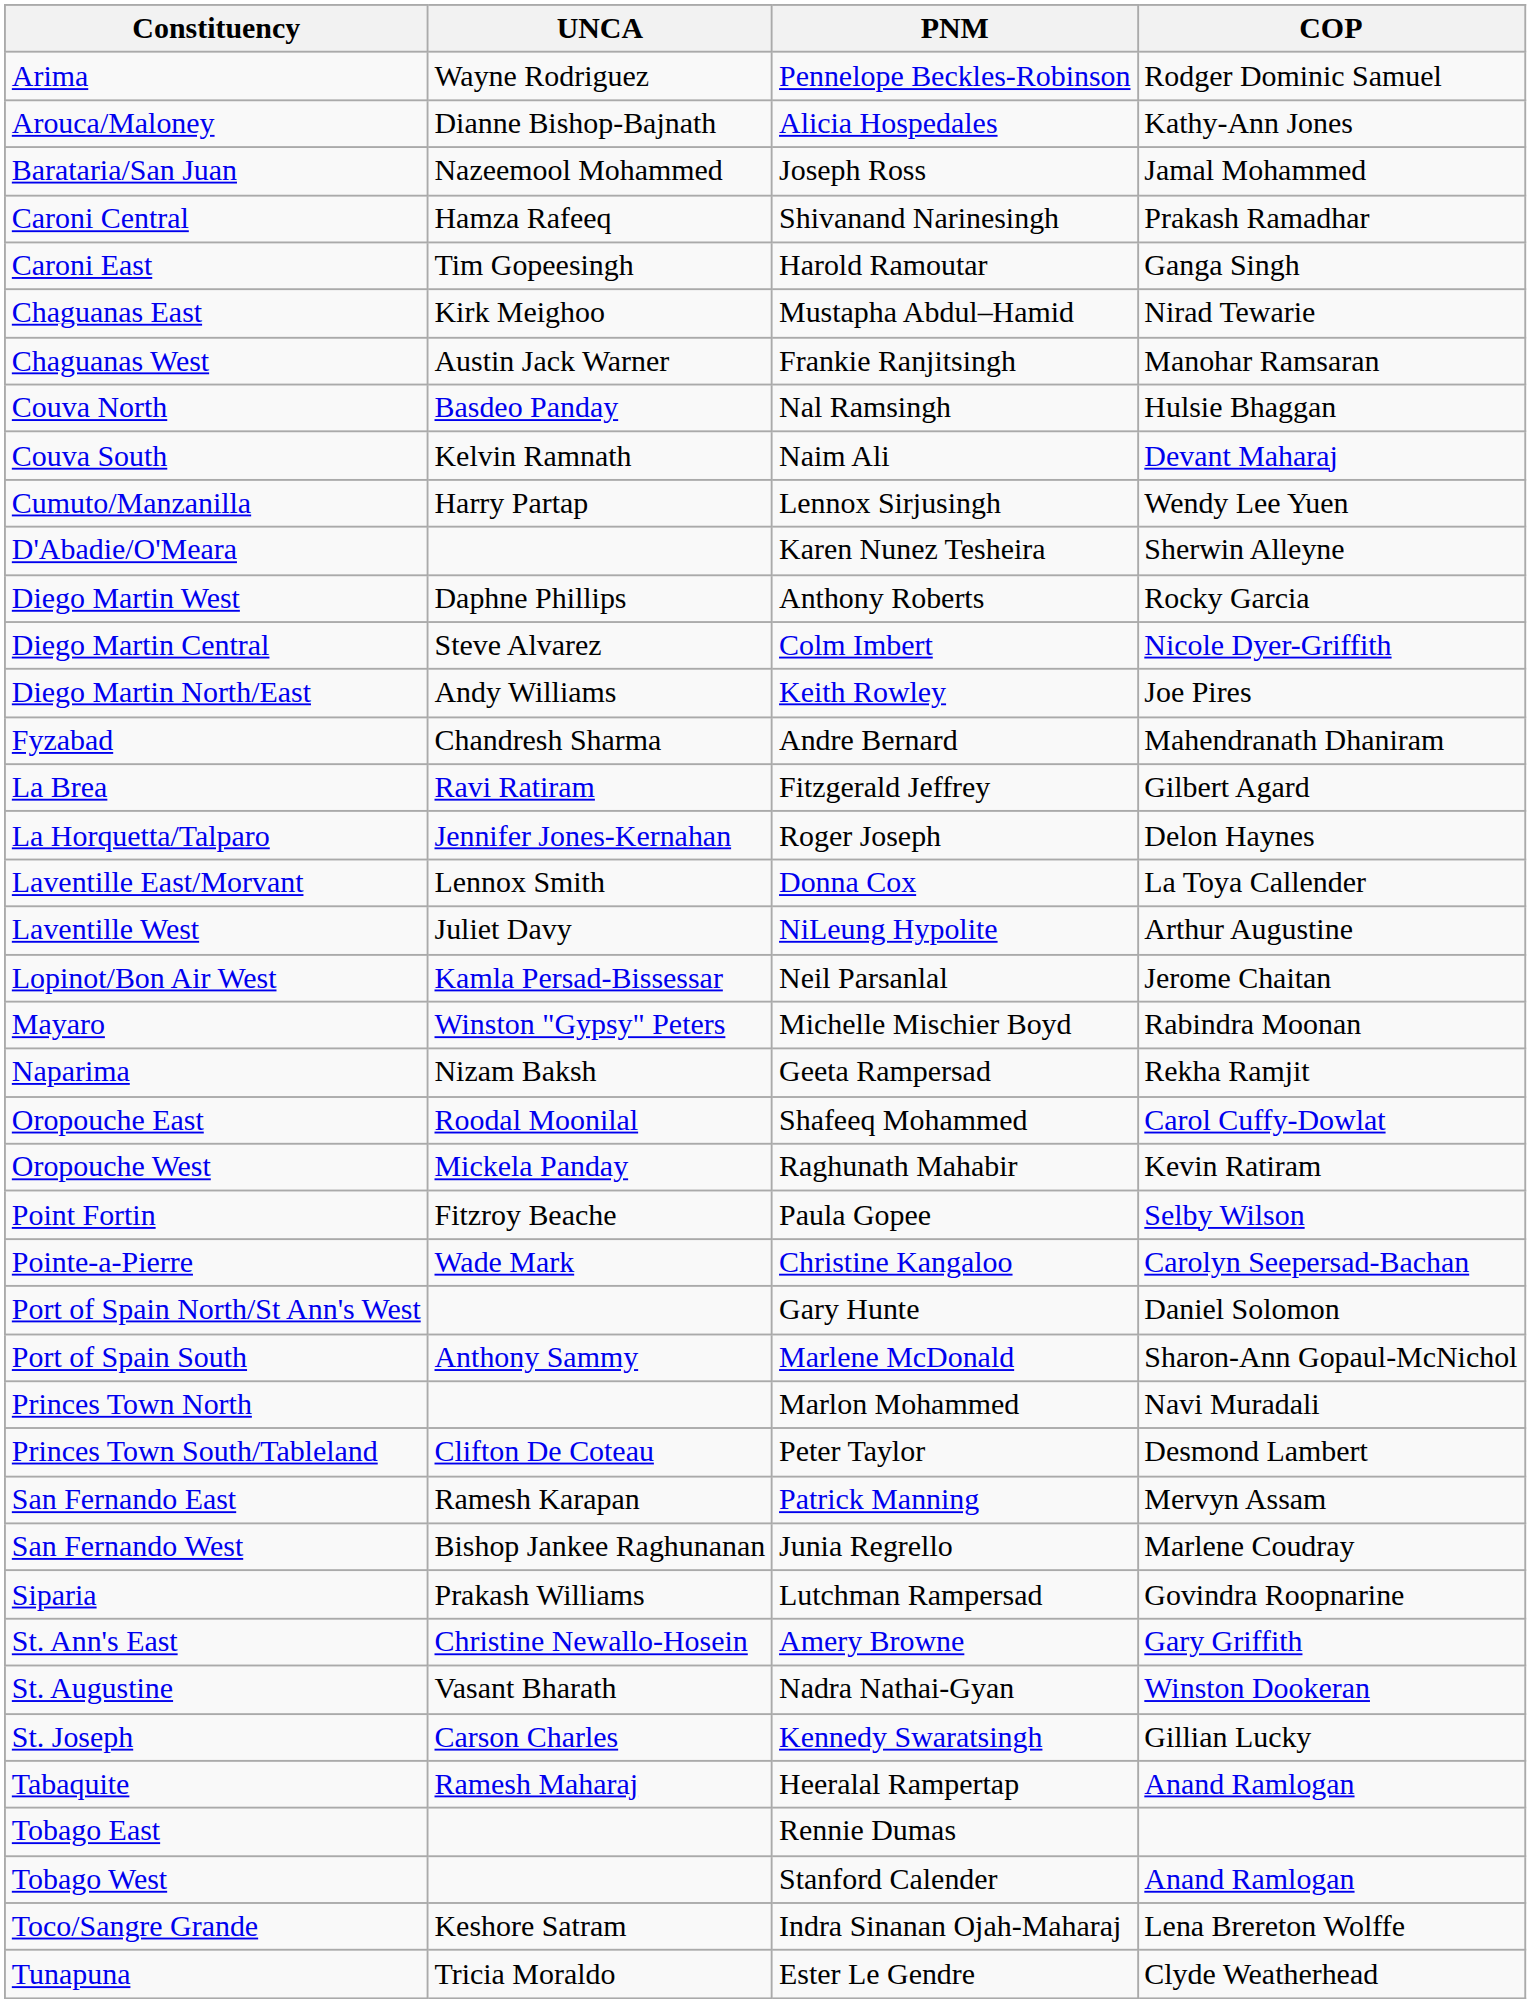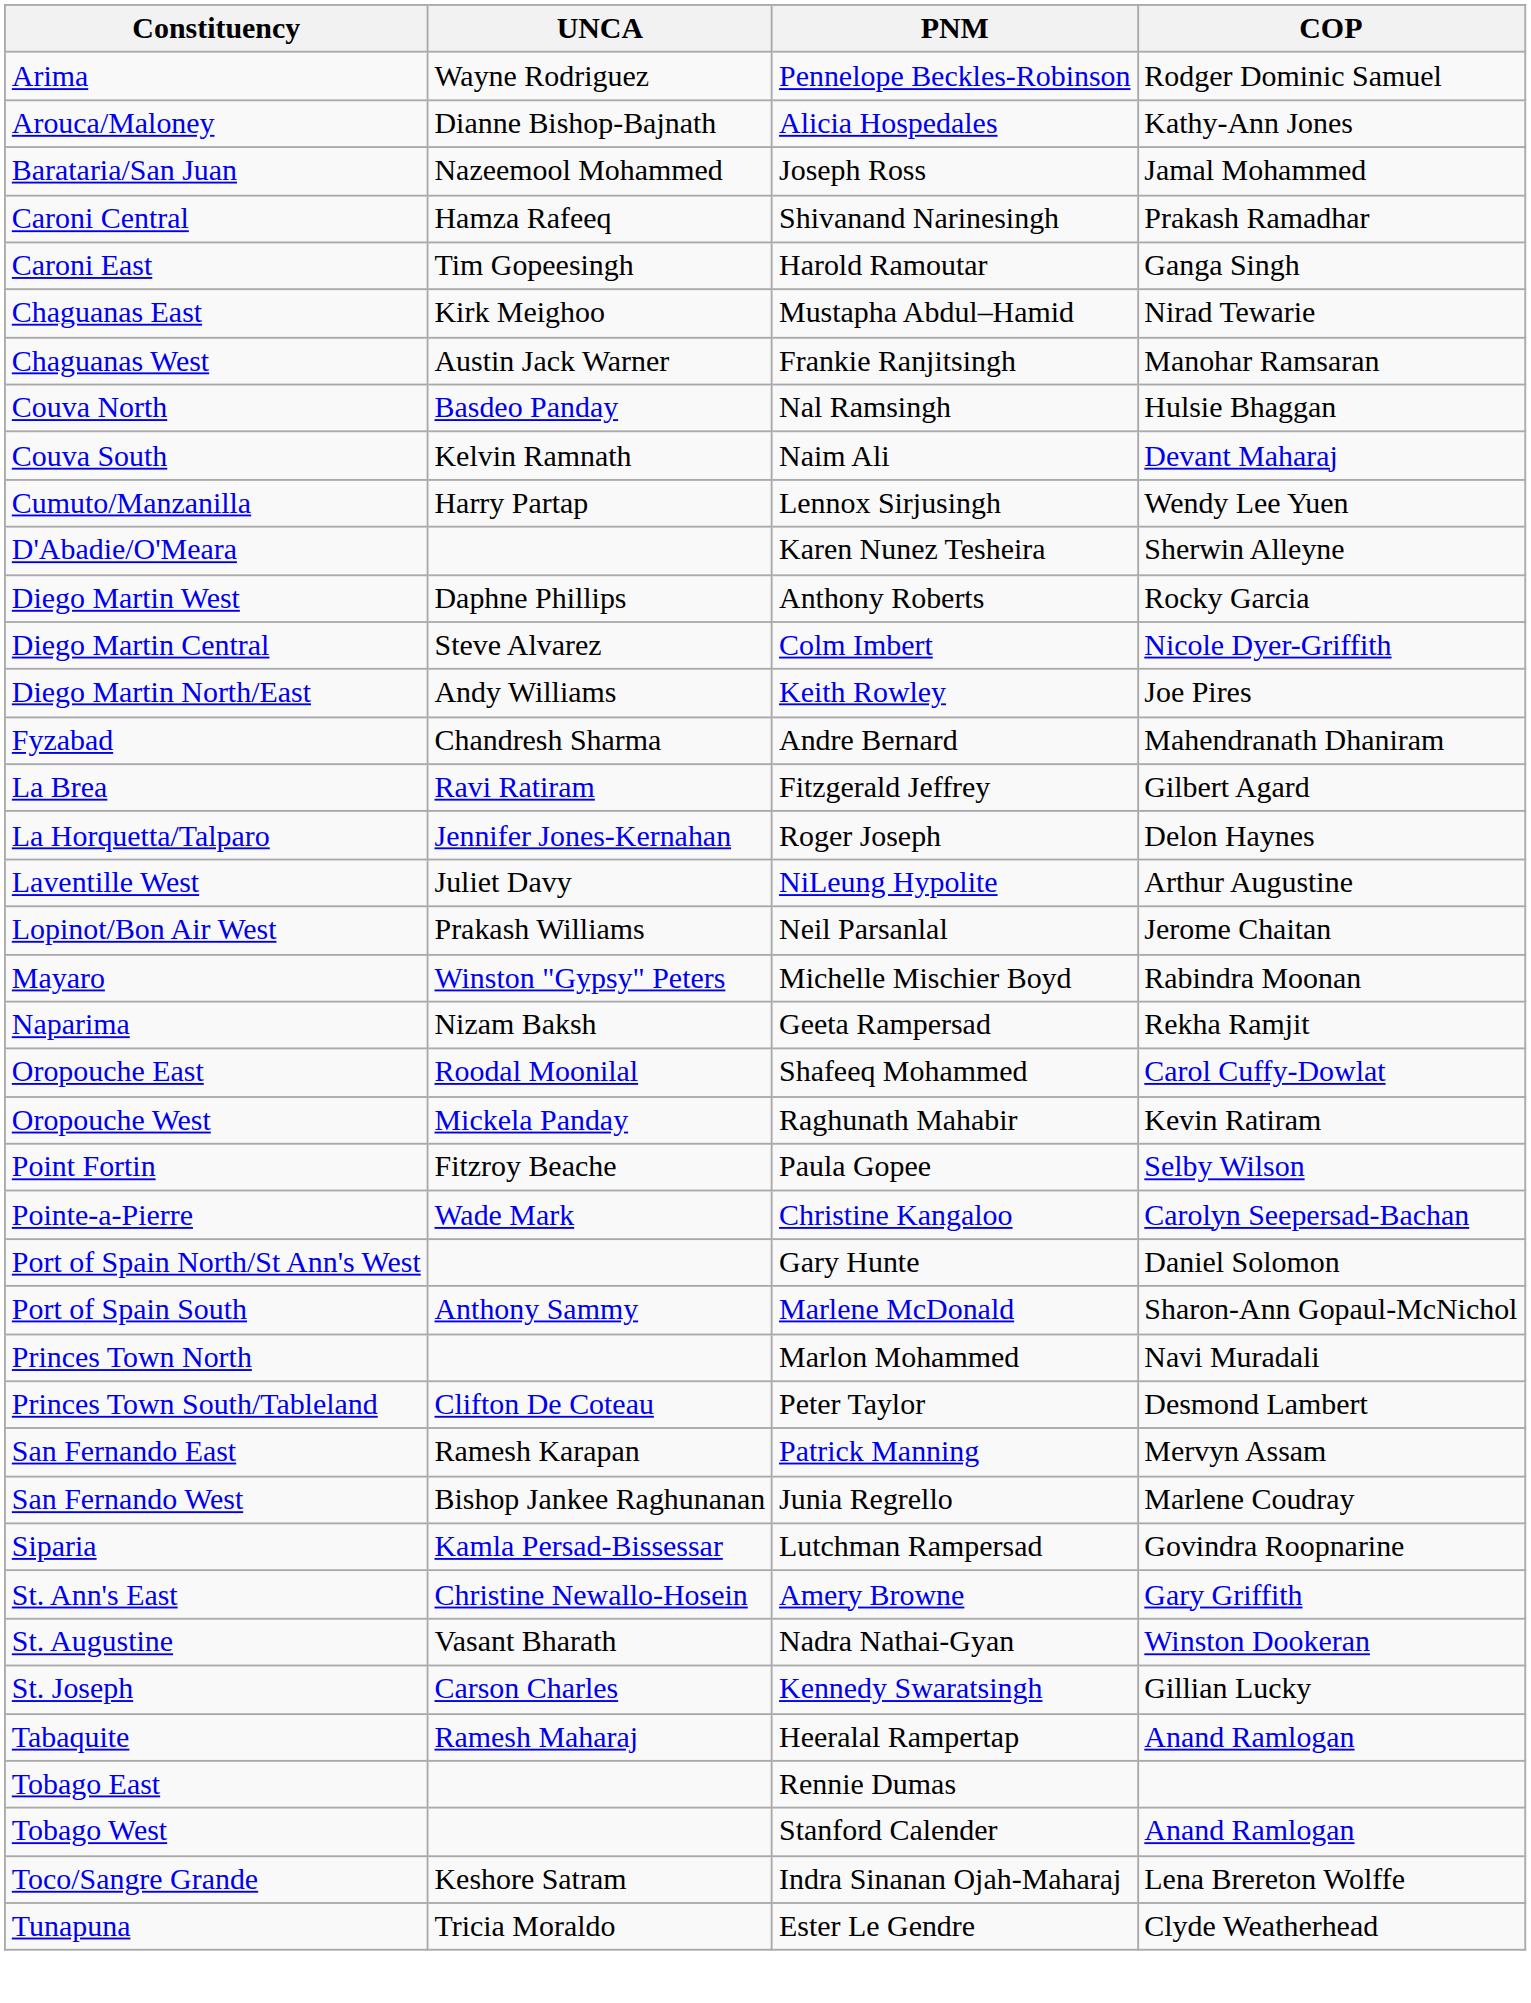 <table class="wikitable">
 <tr>
 <th>Constituency</th>
 <th>UNCA</th>
 <th>PNM</th>
 <th>COP</th>
 </tr>
 <tr>
 <td><a href='#'>Arima</a></td>
 <td>Wayne Rodriguez</td>
 <td><a href='#'>Pennelope Beckles-Robinson</a></td>
 <td>Rodger Dominic Samuel</td>
 </tr>
 <tr>
 <td><a href='#'>Arouca/Maloney</a></td>
 <td>Dianne Bishop-Bajnath</td>
 <td><a href='#'>Alicia Hospedales</a></td>
 <td>Kathy-Ann Jones</td>
 </tr>
 <tr>
 <td><a href='#'>Barataria/San Juan</a></td>
 <td>Nazeemool Mohammed</td>
 <td>Joseph Ross</td>
 <td>Jamal Mohammed</td>
 </tr>
 <tr>
 <td><a href='#'>Caroni Central</a></td>
 <td>Hamza Rafeeq</td>
 <td>Shivanand Narinesingh</td>
 <td>Prakash Ramadhar</td>
 </tr>
 <tr>
 <td><a href='#'>Caroni East</a></td>
 <td>Tim Gopeesingh</td>
 <td>Harold Ramoutar</td>
 <td>Ganga Singh</td>
 </tr>
 <tr>
 <td><a href='#'>Chaguanas East</a></td>
 <td>Kirk Meighoo</td>
 <td>Mustapha Abdul–Hamid</td>
 <td>Nirad Tewarie</td>
 </tr>
 <tr>
 <td><a href='#'>Chaguanas West</a></td>
 <td>Austin Jack Warner</td>
 <td>Frankie Ranjitsingh</td>
 <td>Manohar Ramsaran</td>
 </tr>
 <tr>
 <td><a href='#'>Couva North</a></td>
 <td><a href='#'>Basdeo Panday</a></td>
 <td>Nal Ramsingh</td>
 <td>Hulsie Bhaggan</td>
 </tr>
 <tr>
 <td><a href='#'>Couva South</a></td>
 <td>Kelvin Ramnath</td>
 <td>Naim Ali</td>
 <td><a href='#'>Devant Maharaj</a></td>
 </tr>
 <tr>
 <td><a href='#'>Cumuto/Manzanilla</a></td>
 <td>Harry Partap</td>
 <td>Lennox Sirjusingh</td>
 <td>Wendy Lee Yuen</td>
 </tr>
 <tr>
 <td><a href='#'>D'Abadie/O'Meara</a></td>
 <td></td>
 <td>Karen Nunez Tesheira</td>
 <td>Sherwin Alleyne</td>
 </tr>
 <tr>
 <td><a href='#'>Diego Martin West</a></td>
 <td>Daphne Phillips</td>
 <td>Anthony Roberts</td>
 <td>Rocky Garcia</td>
 </tr>
 <tr>
 <td><a href='#'>Diego Martin Central</a></td>
 <td>Steve Alvarez</td>
 <td><a href='#'>Colm Imbert</a></td>
 <td><a href='#'>Nicole Dyer-Griffith</a></td>
 </tr>
 <tr>
 <td><a href='#'>Diego Martin North/East</a></td>
 <td>Andy Williams</td>
 <td><a href='#'>Keith Rowley</a></td>
 <td>Joe Pires</td>
 </tr>
 <tr>
 <td><a href='#'>Fyzabad</a></td>
 <td>Chandresh Sharma</td>
 <td>Andre Bernard</td>
 <td>Mahendranath Dhaniram</td>
 </tr>
 <tr>
 <td><a href='#'>La Brea</a></td>
 <td><a href='#'>Ravi Ratiram</a></td>
 <td>Fitzgerald Jeffrey</td>
 <td>Gilbert Agard</td>
 </tr>
 <tr>
 <td><a href='#'>La Horquetta/Talparo</a></td>
 <td><a href='#'>Jennifer Jones-Kernahan</a></td>
 <td>Roger Joseph</td>
 <td>Delon Haynes</td>
 </tr>
 <tr>
-<td><a href='#'>Laventille East/Morvant</a></td>
-<td>Lennox Smith</td>
-<td><a href='#'>Donna Cox</a></td>
-<td>La Toya Callender</td>
-</tr>
-<tr>
 <td><a href='#'>Laventille West</a></td>
 <td>Juliet Davy</td>
 <td><a href='#'>NiLeung Hypolite</a></td>
 <td>Arthur Augustine</td>
 </tr>
 <tr>
 <td><a href='#'>Lopinot/Bon Air West</a></td>
-<td><a href='#'>Kamla Persad-Bissessar</a></td>
+<td>Prakash Williams</td>
 <td>Neil Parsanlal</td>
 <td>Jerome Chaitan</td>
 </tr>
 <tr>
 <td><a href='#'>Mayaro</a></td>
 <td><a href='#'>Winston "Gypsy" Peters</a></td>
 <td>Michelle Mischier Boyd</td>
 <td>Rabindra Moonan</td>
 </tr>
 <tr>
 <td><a href='#'>Naparima</a></td>
 <td>Nizam Baksh</td>
 <td>Geeta Rampersad</td>
 <td>Rekha Ramjit</td>
 </tr>
 <tr>
 <td><a href='#'>Oropouche East</a></td>
 <td><a href='#'>Roodal Moonilal</a></td>
 <td>Shafeeq Mohammed</td>
 <td><a href='#'>Carol Cuffy-Dowlat</a></td>
 </tr>
 <tr>
 <td><a href='#'>Oropouche West</a></td>
 <td><a href='#'>Mickela Panday</a></td>
 <td>Raghunath Mahabir</td>
 <td>Kevin Ratiram</td>
 </tr>
 <tr>
 <td><a href='#'>Point Fortin</a></td>
 <td>Fitzroy Beache</td>
 <td>Paula Gopee</td>
 <td><a href='#'>Selby Wilson</a></td>
 </tr>
 <tr>
 <td><a href='#'>Pointe-a-Pierre</a></td>
 <td><a href='#'>Wade Mark</a></td>
 <td><a href='#'>Christine Kangaloo</a></td>
 <td><a href='#'>Carolyn Seepersad-Bachan</a></td>
 </tr>
 <tr>
 <td><a href='#'>Port of Spain North/St Ann's West</a></td>
 <td></td>
 <td>Gary Hunte</td>
 <td>Daniel Solomon</td>
 </tr>
 <tr>
 <td><a href='#'>Port of Spain South</a></td>
 <td><a href='#'>Anthony Sammy</a></td>
 <td><a href='#'>Marlene McDonald</a></td>
 <td>Sharon-Ann Gopaul-McNichol</td>
 </tr>
 <tr>
 <td><a href='#'>Princes Town North</a></td>
 <td></td>
 <td>Marlon Mohammed</td>
 <td>Navi Muradali</td>
 </tr>
 <tr>
 <td><a href='#'>Princes Town South/Tableland</a></td>
 <td><a href='#'>Clifton De Coteau</a></td>
 <td>Peter Taylor</td>
 <td>Desmond Lambert</td>
 </tr>
 <tr>
 <td><a href='#'>San Fernando East</a></td>
 <td>Ramesh Karapan</td>
 <td><a href='#'>Patrick Manning</a></td>
 <td>Mervyn Assam</td>
 </tr>
 <tr>
 <td><a href='#'>San Fernando West</a></td>
 <td>Bishop Jankee Raghunanan</td>
 <td>Junia Regrello</td>
 <td>Marlene Coudray</td>
 </tr>
 <tr>
 <td><a href='#'>Siparia</a></td>
-<td>Prakash Williams</td>
+<td><a href='#'>Kamla Persad-Bissessar</a></td>
 <td>Lutchman Rampersad</td>
 <td>Govindra Roopnarine</td>
 </tr>
 <tr>
 <td><a href='#'>St. Ann's East</a></td>
 <td><a href='#'>Christine Newallo-Hosein</a></td>
 <td><a href='#'>Amery Browne</a></td>
 <td><a href='#'>Gary Griffith</a></td>
 </tr>
 <tr>
 <td><a href='#'>St. Augustine</a></td>
 <td>Vasant Bharath</td>
 <td>Nadra Nathai-Gyan</td>
 <td><a href='#'>Winston Dookeran</a></td>
 </tr>
 <tr>
 <td><a href='#'>St. Joseph</a></td>
 <td><a href='#'>Carson Charles</a></td>
 <td><a href='#'>Kennedy Swaratsingh</a></td>
 <td>Gillian Lucky</td>
 </tr>
 <tr>
 <td><a href='#'>Tabaquite</a></td>
 <td><a href='#'>Ramesh Maharaj</a></td>
 <td>Heeralal Rampertap</td>
 <td><a href='#'>Anand Ramlogan</a></td>
 </tr>
 <tr>
 <td><a href='#'>Tobago East</a></td>
 <td></td>
 <td>Rennie Dumas</td>
 <td></td>
 </tr>
 <tr>
 <td><a href='#'>Tobago West</a></td>
 <td></td>
 <td>Stanford Calender</td>
 <td><a href='#'>Anand Ramlogan</a></td>
 </tr>
 <tr>
 <td><a href='#'>Toco/Sangre Grande</a></td>
 <td>Keshore Satram</td>
 <td>Indra Sinanan Ojah-Maharaj</td>
 <td>Lena Brereton Wolffe</td>
 </tr>
 <tr>
 <td><a href='#'>Tunapuna</a></td>
 <td>Tricia Moraldo</td>
 <td>Ester Le Gendre</td>
 <td>Clyde Weatherhead</td>
 </tr>
 </table>
